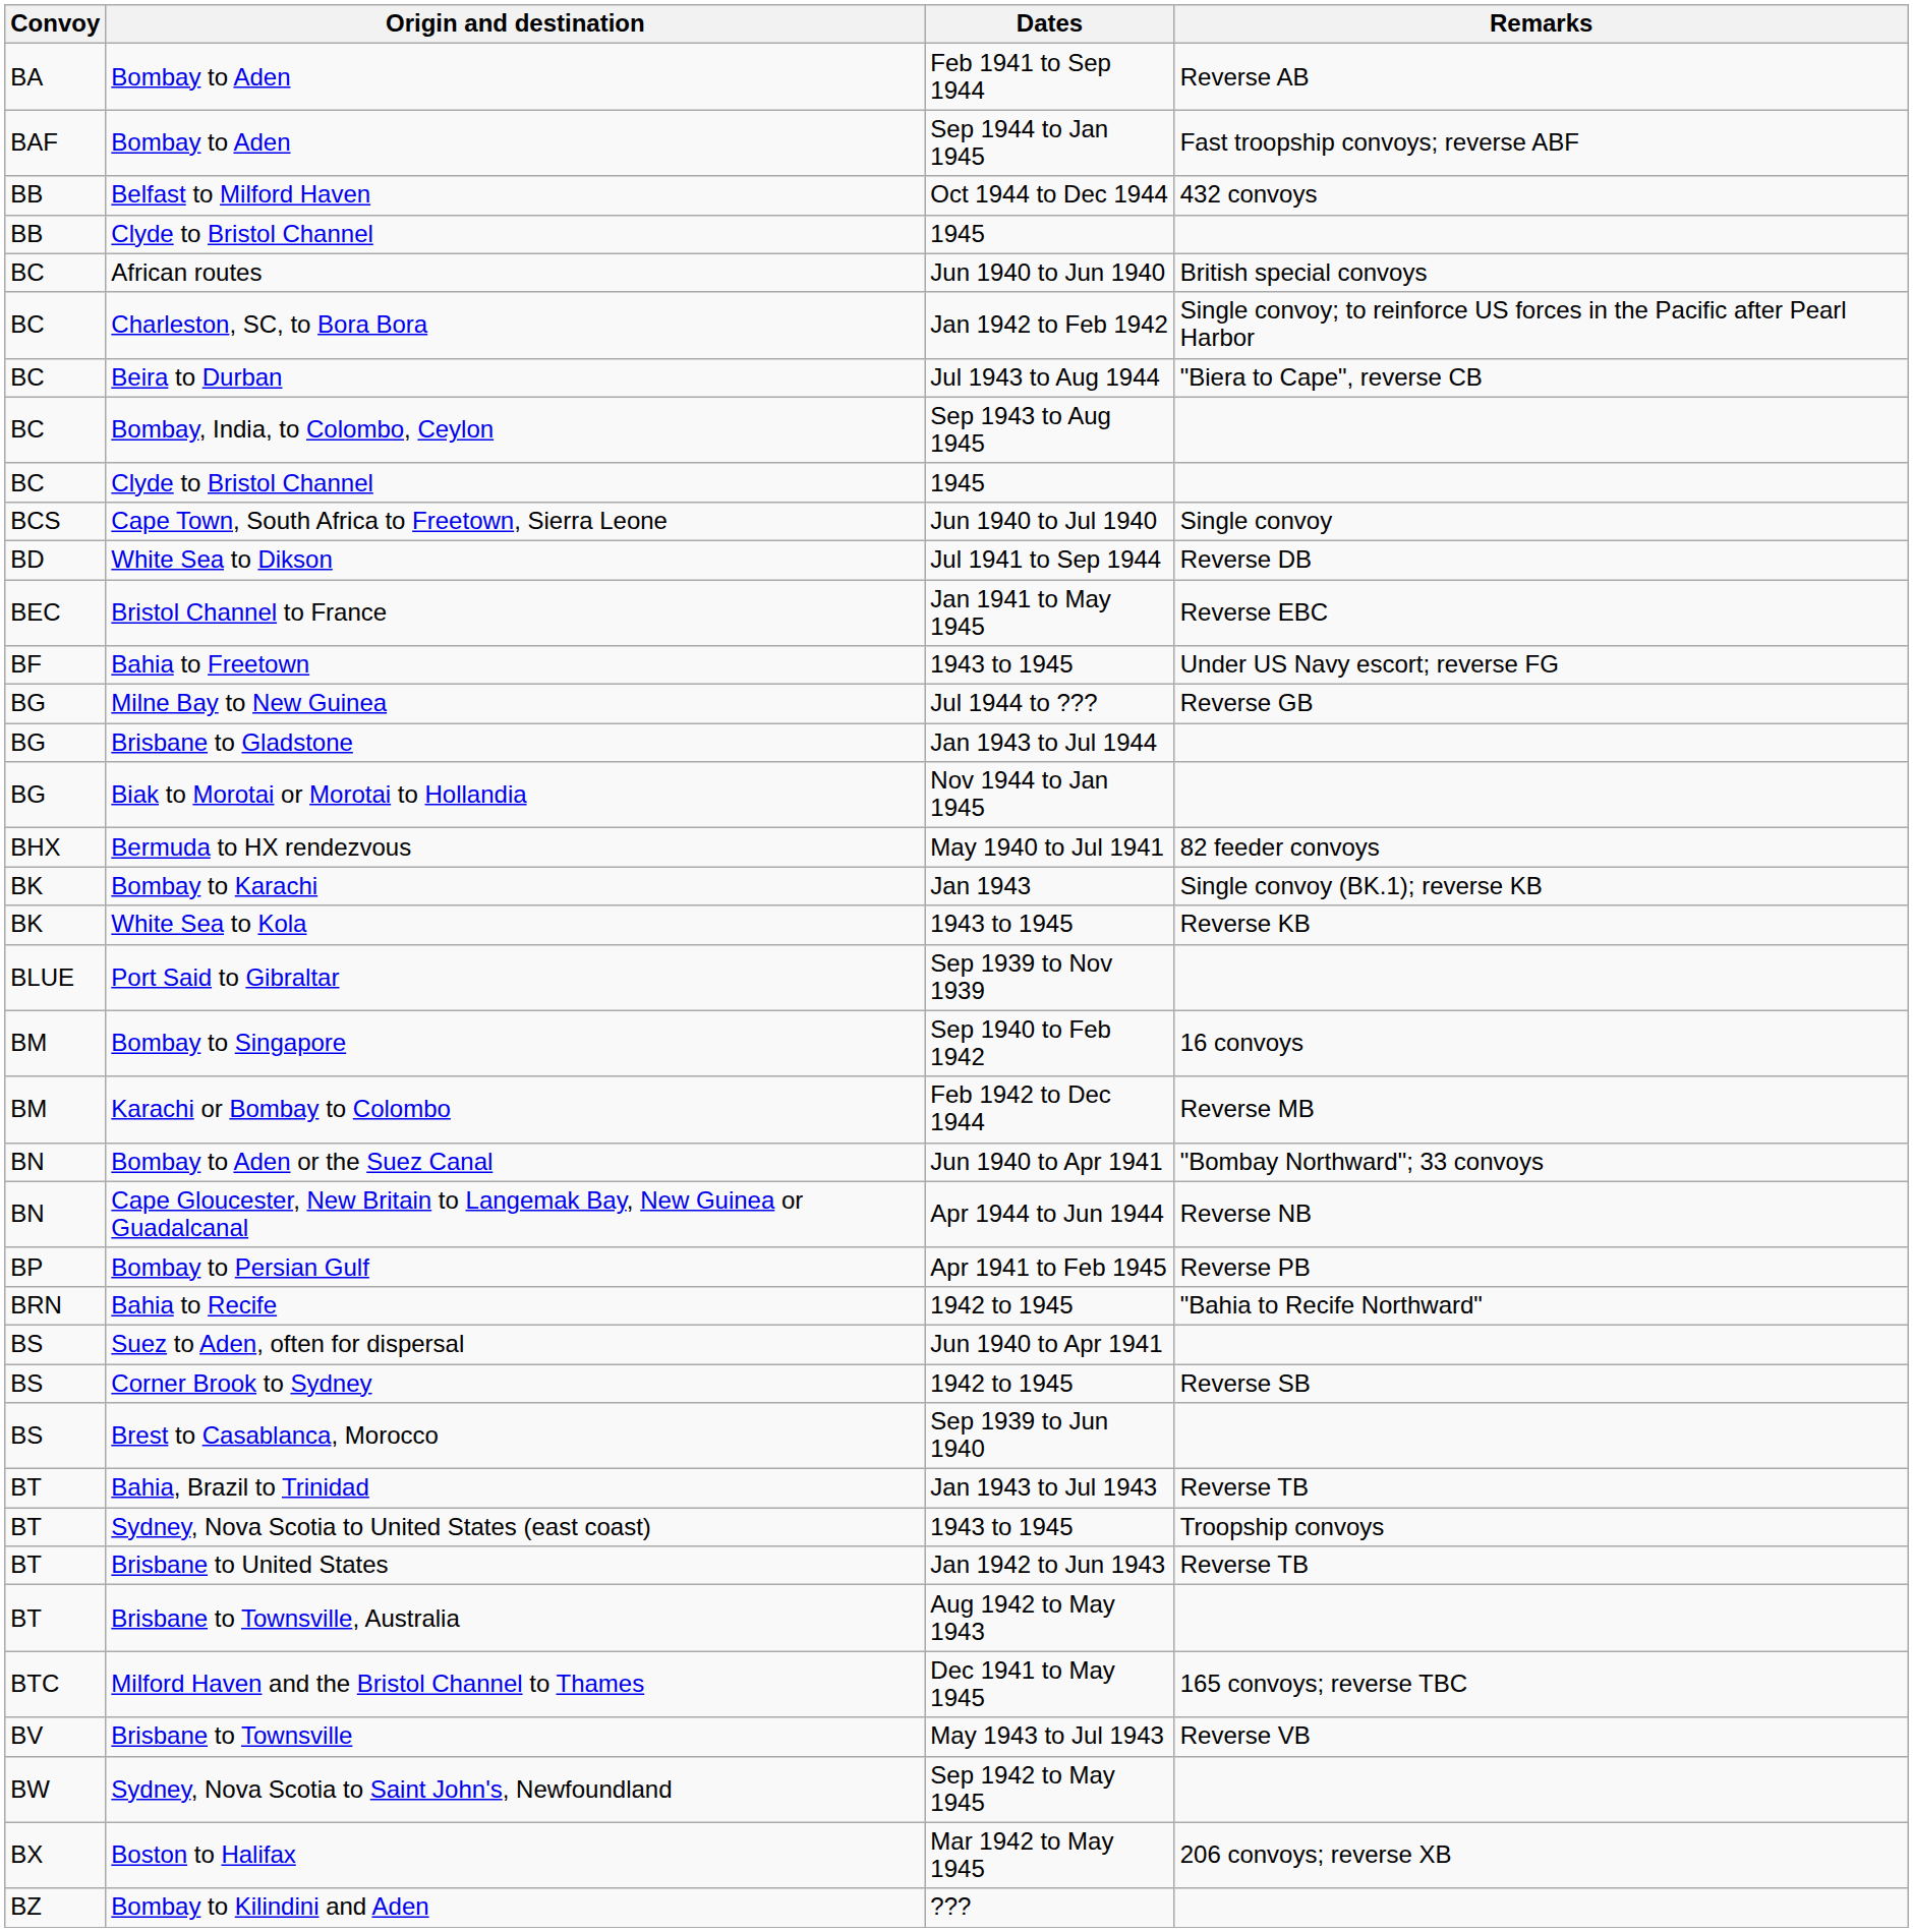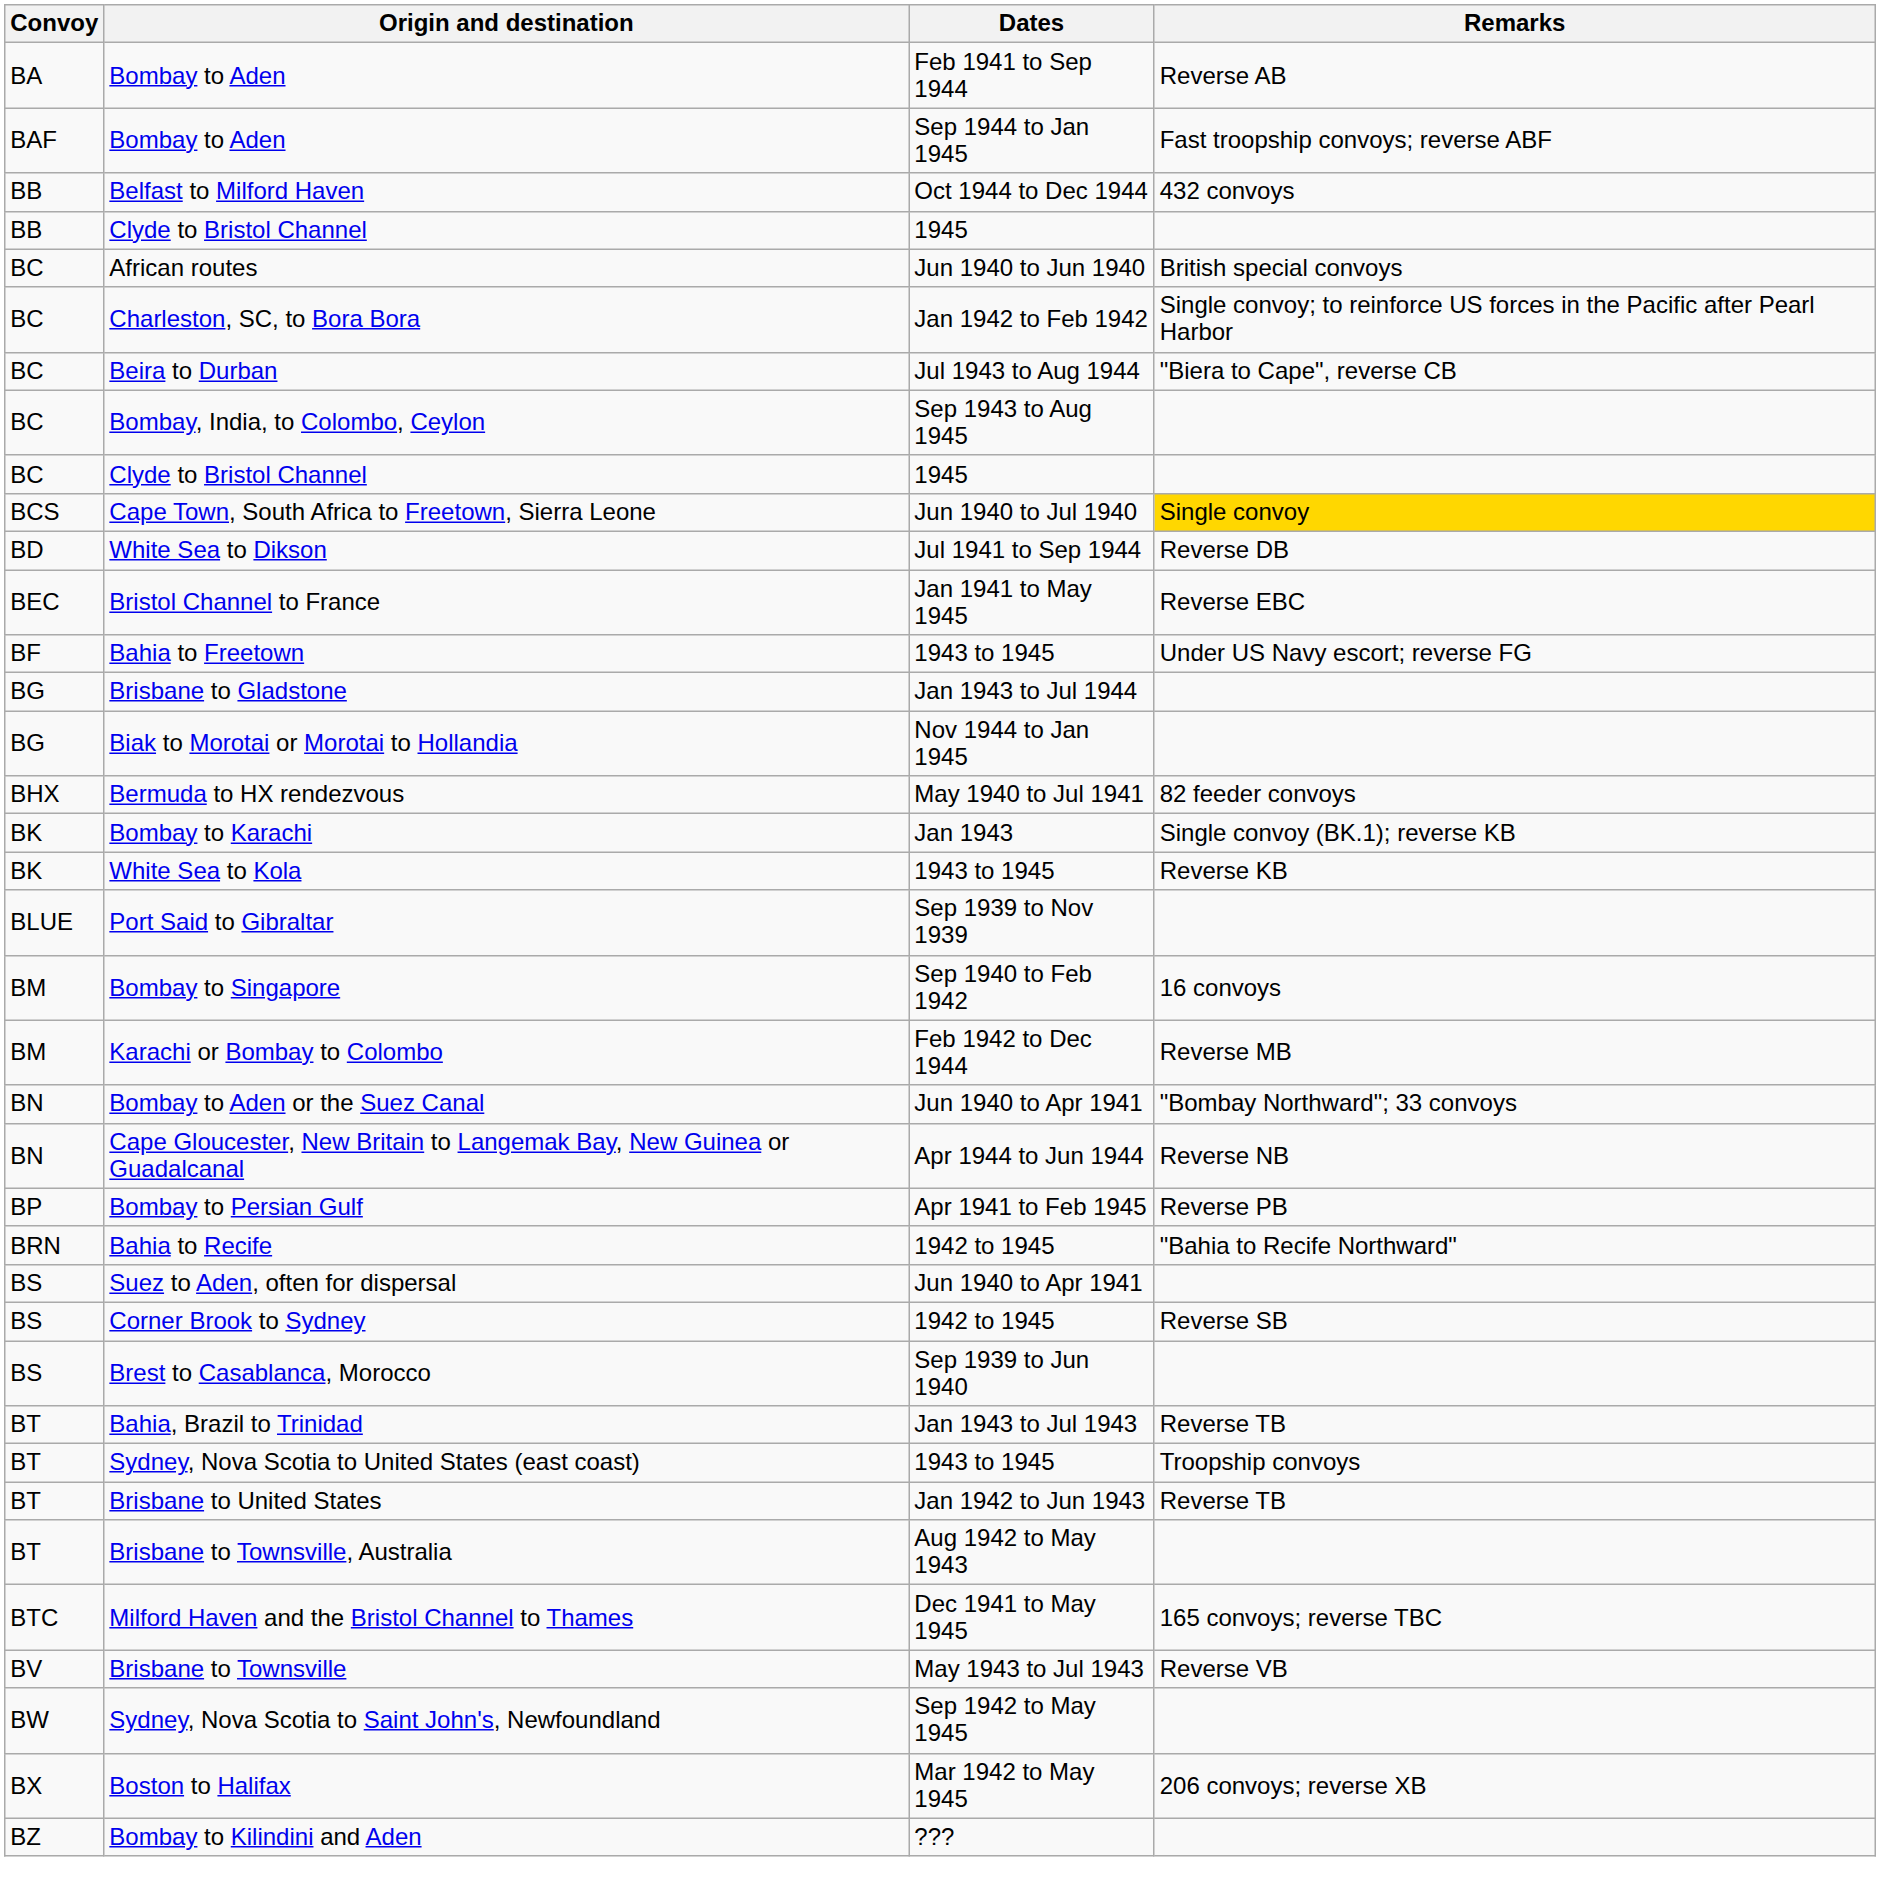 <table class="wikitable">
 <tr>
 <th>Convoy</th>
 <th>Origin and destination</th>
 <th>Dates</th>
 <th>Remarks</th>
 </tr>
 <tr>
 <td>BA</td>
 <td><a href='#'>Bombay</a> to <a href='#'>Aden</a></td>
 <td>Feb 1941 to Sep 1944</td>
 <td>Reverse AB</td>
 </tr>
 <tr>
 <td>BAF</td>
 <td><a href='#'>Bombay</a> to <a href='#'>Aden</a></td>
 <td>Sep 1944 to Jan 1945</td>
 <td>Fast troopship convoys; reverse ABF</td>
 </tr>
 <tr>
 <td>BB</td>
 <td><a href='#'>Belfast</a> to <a href='#'>Milford Haven</a></td>
 <td>Oct 1944 to Dec 1944</td>
 <td>432 convoys</td>
 </tr>
 <tr>
 <td>BB</td>
 <td><a href='#'>Clyde</a> to <a href='#'>Bristol Channel</a></td>
 <td>1945</td>
 <td></td>
 </tr>
 <tr>
 <td>BC</td>
 <td>African routes</td>
 <td>Jun 1940 to Jun 1940</td>
 <td>British special convoys</td>
 </tr>
 <tr>
 <td>BC</td>
 <td><a href='#'>Charleston</a>, SC, to <a href='#'>Bora Bora</a></td>
 <td>Jan 1942 to Feb 1942</td>
 <td>Single convoy; to reinforce US forces in the Pacific after Pearl Harbor</td>
 </tr>
 <tr>
 <td>BC</td>
 <td><a href='#'>Beira</a> to <a href='#'>Durban</a></td>
 <td>Jul 1943 to Aug 1944</td>
 <td>"Biera to Cape", reverse CB</td>
 </tr>
 <tr>
 <td>BC</td>
 <td><a href='#'>Bombay</a>, India, to <a href='#'>Colombo</a>, <a href='#'>Ceylon</a></td>
 <td>Sep 1943 to Aug 1945</td>
 <td></td>
 </tr>
 <tr>
 <td>BC</td>
 <td><a href='#'>Clyde</a> to <a href='#'>Bristol Channel</a></td>
 <td>1945</td>
 <td></td>
 </tr>
 <tr>
 <td>BCS</td>
 <td><a href='#'>Cape Town</a>, South Africa to <a href='#'>Freetown</a>, Sierra Leone</td>
 <td>Jun 1940 to Jul 1940</td>
-<td>Single convoy</td>
+<td style="background: gold;">Single convoy</td>
 </tr>
 <tr>
 <td>BD</td>
 <td><a href='#'>White Sea</a> to <a href='#'>Dikson</a></td>
 <td>Jul 1941 to Sep 1944</td>
 <td>Reverse DB</td>
 </tr>
 <tr>
 <td>BEC</td>
 <td><a href='#'>Bristol Channel</a> to France</td>
 <td>Jan 1941 to May 1945</td>
 <td>Reverse EBC</td>
 </tr>
 <tr>
 <td>BF</td>
 <td><a href='#'>Bahia</a> to <a href='#'>Freetown</a></td>
 <td>1943 to 1945</td>
 <td>Under US Navy escort; reverse FG</td>
-</tr>
-<tr>
-<td>BG</td>
-<td><a href='#'>Milne Bay</a> to <a href='#'>New Guinea</a></td>
-<td>Jul 1944 to ???</td>
-<td>Reverse GB</td>
 </tr>
 <tr>
 <td>BG</td>
 <td><a href='#'>Brisbane</a> to <a href='#'>Gladstone</a></td>
 <td>Jan 1943 to Jul 1944</td>
 <td></td>
 </tr>
 <tr>
 <td>BG</td>
 <td><a href='#'>Biak</a> to <a href='#'>Morotai</a> or <a href='#'>Morotai</a> to <a href='#'>Hollandia</a></td>
 <td>Nov 1944 to Jan 1945</td>
 <td></td>
 </tr>
 <tr>
 <td>BHX</td>
 <td><a href='#'>Bermuda</a> to HX rendezvous</td>
 <td>May 1940 to Jul 1941</td>
 <td>82 feeder convoys</td>
 </tr>
 <tr>
 <td>BK</td>
 <td><a href='#'>Bombay</a> to <a href='#'>Karachi</a></td>
 <td>Jan 1943</td>
 <td>Single convoy (BK.1); reverse KB</td>
 </tr>
 <tr>
 <td>BK</td>
 <td><a href='#'>White Sea</a> to <a href='#'>Kola</a></td>
 <td>1943 to 1945</td>
 <td>Reverse KB</td>
 </tr>
 <tr>
 <td>BLUE</td>
 <td><a href='#'>Port Said</a> to <a href='#'>Gibraltar</a></td>
 <td>Sep 1939 to Nov 1939</td>
 <td></td>
 </tr>
 <tr>
 <td>BM</td>
 <td><a href='#'>Bombay</a> to <a href='#'>Singapore</a></td>
 <td>Sep 1940 to Feb 1942</td>
 <td>16 convoys</td>
 </tr>
 <tr>
 <td>BM</td>
 <td><a href='#'>Karachi</a> or <a href='#'>Bombay</a> to <a href='#'>Colombo</a></td>
 <td>Feb 1942 to Dec 1944</td>
 <td>Reverse MB</td>
 </tr>
 <tr>
 <td>BN</td>
 <td><a href='#'>Bombay</a> to <a href='#'>Aden</a> or the <a href='#'>Suez Canal</a></td>
 <td>Jun 1940 to Apr 1941</td>
 <td>"Bombay Northward"; 33 convoys</td>
 </tr>
 <tr>
 <td>BN</td>
 <td><a href='#'>Cape Gloucester</a>, <a href='#'>New Britain</a> to <a href='#'>Langemak Bay</a>, <a href='#'>New Guinea</a> or <a href='#'>Guadalcanal</a></td>
 <td>Apr 1944 to Jun 1944</td>
 <td>Reverse NB</td>
 </tr>
 <tr>
 <td>BP</td>
 <td><a href='#'>Bombay</a> to <a href='#'>Persian Gulf</a></td>
 <td>Apr 1941 to Feb 1945</td>
 <td>Reverse PB</td>
 </tr>
 <tr>
 <td>BRN</td>
 <td><a href='#'>Bahia</a> to <a href='#'>Recife</a></td>
 <td>1942 to 1945</td>
 <td>"Bahia to Recife Northward"</td>
 </tr>
 <tr>
 <td>BS</td>
 <td><a href='#'>Suez</a> to <a href='#'>Aden</a>, often for dispersal</td>
 <td>Jun 1940 to Apr 1941</td>
 <td></td>
 </tr>
 <tr>
 <td>BS</td>
 <td><a href='#'>Corner Brook</a> to <a href='#'>Sydney</a></td>
 <td>1942 to 1945</td>
 <td>Reverse SB</td>
 </tr>
 <tr>
 <td>BS</td>
 <td><a href='#'>Brest</a> to <a href='#'>Casablanca</a>, Morocco</td>
 <td>Sep 1939 to Jun 1940</td>
 <td></td>
 </tr>
 <tr>
 <td>BT</td>
 <td><a href='#'>Bahia</a>, Brazil to <a href='#'>Trinidad</a></td>
 <td>Jan 1943 to Jul 1943</td>
 <td>Reverse TB</td>
 </tr>
 <tr>
 <td>BT</td>
 <td><a href='#'>Sydney</a>, Nova Scotia to United States (east coast)</td>
 <td>1943 to 1945</td>
 <td>Troopship convoys</td>
 </tr>
 <tr>
 <td>BT</td>
 <td><a href='#'>Brisbane</a> to United States</td>
 <td>Jan 1942 to Jun 1943</td>
 <td>Reverse TB</td>
 </tr>
 <tr>
 <td>BT</td>
 <td><a href='#'>Brisbane</a> to <a href='#'>Townsville</a>, Australia</td>
 <td>Aug 1942 to May 1943</td>
 <td></td>
 </tr>
 <tr>
 <td>BTC</td>
 <td><a href='#'>Milford Haven</a> and the <a href='#'>Bristol Channel</a> to <a href='#'>Thames</a></td>
 <td>Dec 1941 to May 1945</td>
 <td>165 convoys; reverse TBC</td>
 </tr>
 <tr>
 <td>BV</td>
 <td><a href='#'>Brisbane</a> to <a href='#'>Townsville</a></td>
 <td>May 1943 to Jul 1943</td>
 <td>Reverse VB</td>
 </tr>
 <tr>
 <td>BW</td>
 <td><a href='#'>Sydney</a>, Nova Scotia to <a href='#'>Saint John's</a>, Newfoundland</td>
 <td>Sep 1942 to May 1945</td>
 <td></td>
 </tr>
 <tr>
 <td>BX</td>
 <td><a href='#'>Boston</a> to <a href='#'>Halifax</a></td>
 <td>Mar 1942 to May 1945</td>
 <td>206 convoys; reverse XB</td>
 </tr>
 <tr>
 <td>BZ</td>
 <td><a href='#'>Bombay</a> to <a href='#'>Kilindini</a> and <a href='#'>Aden</a></td>
 <td>???</td>
 <td></td>
 </tr>
 </table>
